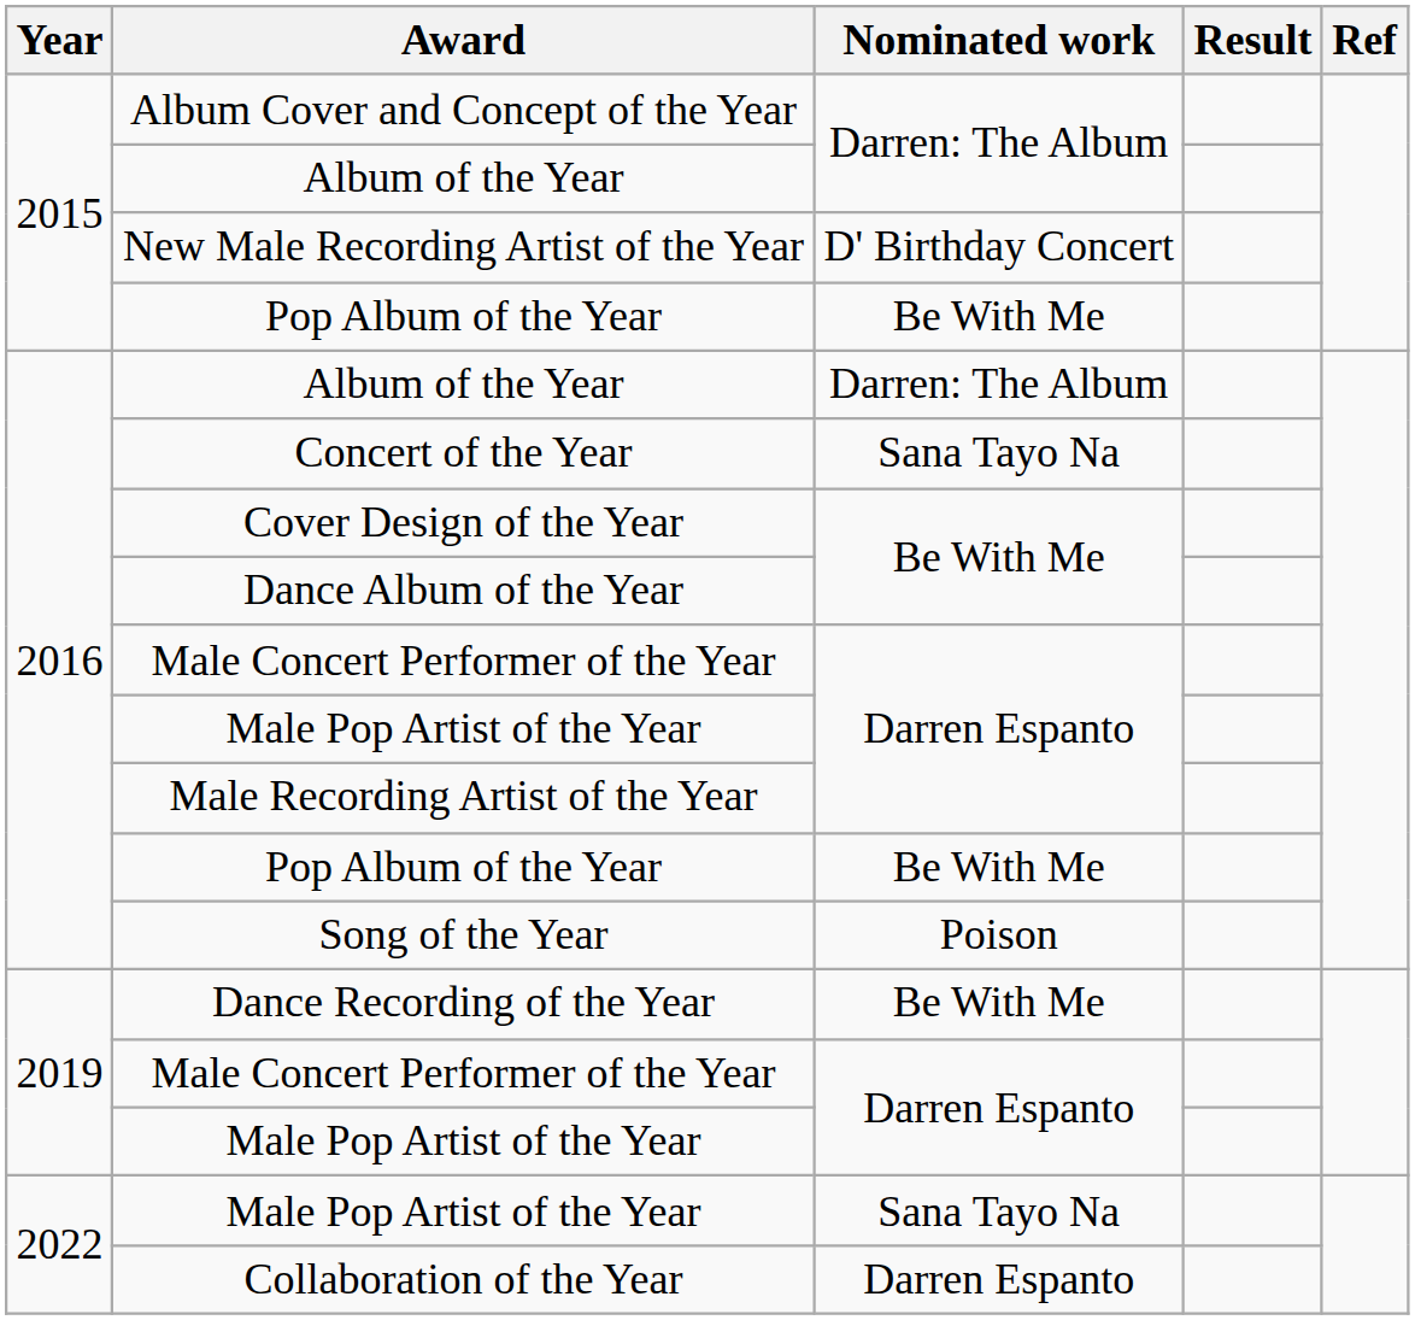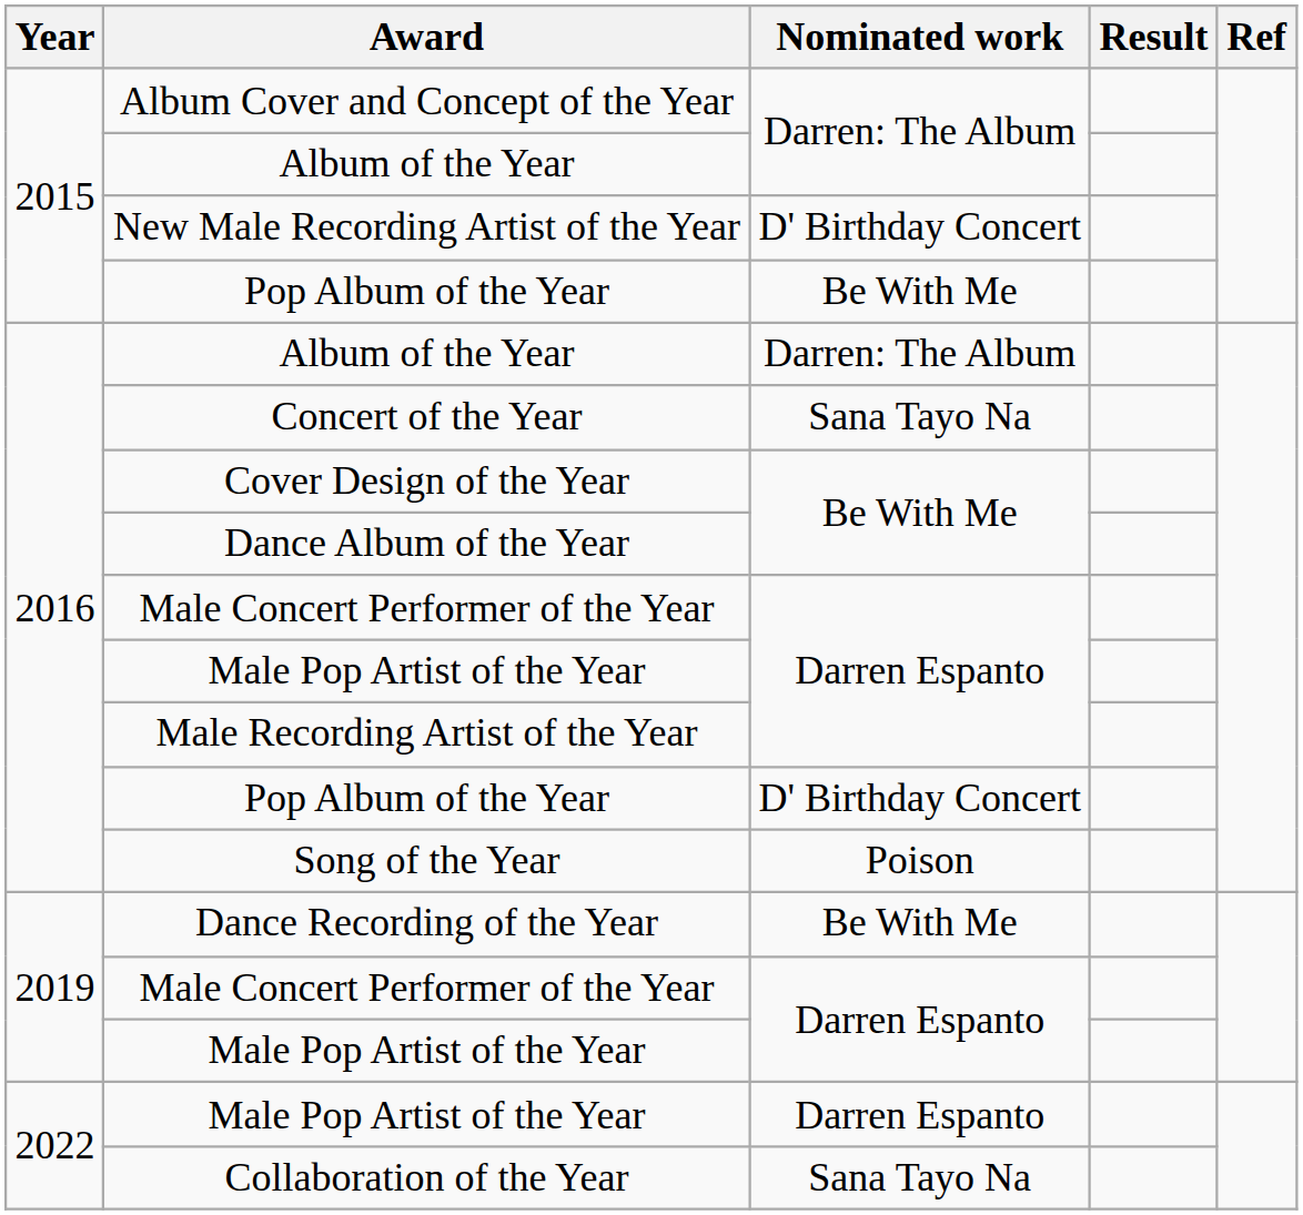 <table class="wikitable sortable" style=text-align:center>
 <tr>
 <th>Year</th>
 <th>Award</th>
 <th>Nominated work</th>
 <th>Result</th>
 <th>Ref</th>
 </tr>
 <tr>
 <td rowspan="4">2015</td>
 <td>Album Cover and Concept of the Year</td>
 <td rowspan="2">Darren: The Album</td>
 <td></td>
 <td rowspan="4"></td>
 </tr>
 <tr>
 <td>Album of the Year</td>
 <td></td>
 </tr>
 <tr>
 <td>New Male Recording Artist of the Year</td>
 <td>D' Birthday Concert</td>
 <td></td>
 </tr>
 <tr>
 <td>Pop Album of the Year</td>
 <td>Be With Me</td>
 <td></td>
 </tr>
 <tr>
 <td rowspan="9">2016</td>
 <td>Album of the Year</td>
 <td>Darren: The Album</td>
 <td></td>
 <td rowspan="9"></td>
 </tr>
 <tr>
 <td>Concert of the Year</td>
 <td>Sana Tayo Na</td>
 <td></td>
 </tr>
 <tr>
 <td>Cover Design of the Year</td>
 <td rowspan="2">Be With Me</td>
 <td></td>
 </tr>
 <tr>
 <td>Dance Album of the Year</td>
 <td></td>
 </tr>
 <tr>
 <td>Male Concert Performer of the Year</td>
 <td rowspan="3">Darren Espanto</td>
 <td></td>
 </tr>
 <tr>
 <td>Male Pop Artist of the Year</td>
 <td></td>
 </tr>
 <tr>
 <td>Male Recording Artist of the Year</td>
 <td></td>
 </tr>
 <tr>
 <td>Pop Album of the Year</td>
-<td>Be With Me</td>
+<td>D' Birthday Concert</td>
 <td></td>
 </tr>
 <tr>
 <td>Song of the Year</td>
 <td>Poison</td>
 <td></td>
 </tr>
 <tr>
 <td rowspan="3">2019</td>
 <td>Dance Recording of the Year</td>
 <td>Be With Me</td>
 <td></td>
 <td rowspan="3"></td>
 </tr>
 <tr>
 <td>Male Concert Performer of the Year</td>
 <td rowspan="2">Darren Espanto</td>
 <td></td>
 </tr>
 <tr>
 <td>Male Pop Artist of the Year</td>
 <td></td>
 </tr>
 <tr>
 <td rowspan="2">2022</td>
 <td>Male Pop Artist of the Year</td>
-<td>Sana Tayo Na</td>
+<td>Darren Espanto</td>
 <td></td>
 <td rowspan="2"></td>
 </tr>
 <tr>
 <td>Collaboration of the Year</td>
-<td>Darren Espanto</td>
+<td>Sana Tayo Na</td>
 <td></td>
 </tr>
 </table>
